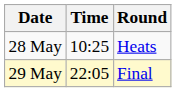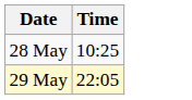 <table class="wikitable">
 <tr>
 <th>Date</th>
 <th>Time</th>
-<th>Round</th>
 </tr>
 <tr>
 <td>28 May</td>
 <td>10:25</td>
-<td><a href='#'>Heats</a></td>
 </tr>
 <tr style=background:lemonchiffon>
 <td>29 May</td>
 <td>22:05</td>
-<td><a href='#'>Final</a></td>
 </tr>
 </table>
